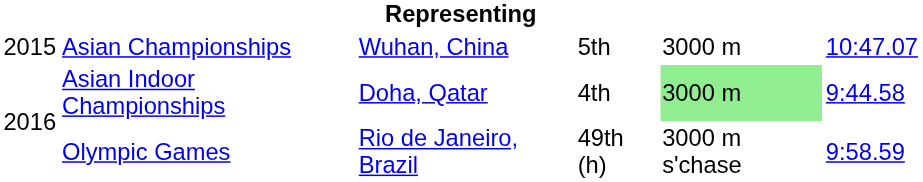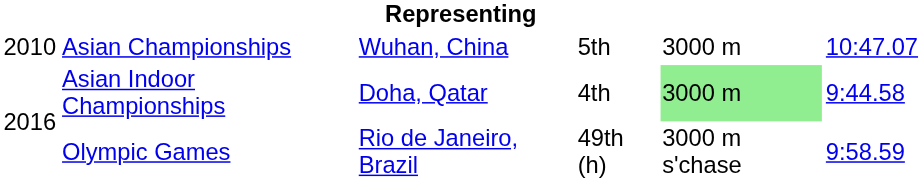 <table>
 <tr>
 <th colspan="6">Representing </th>
 </tr>
 <tr>
-<td>2015</td>
+<td>2010</td>
 <td><a href='#'>Asian Championships</a></td>
 <td><a href='#'>Wuhan, China</a></td>
 <td>5th</td>
 <td>3000 m</td>
 <td><a href='#'>10:47.07</a></td>
 </tr>
 <tr>
 <td rowspan=2>2016</td>
 <td><a href='#'>Asian Indoor Championships</a></td>
 <td><a href='#'>Doha, Qatar</a></td>
 <td>4th</td>
 <td style="background: lightgreen;">3000 m</td>
 <td><a href='#'>9:44.58</a></td>
 </tr>
 <tr>
 <td><a href='#'>Olympic Games</a></td>
 <td><a href='#'>Rio de Janeiro, Brazil</a></td>
 <td>49th (h)</td>
 <td>3000 m s'chase</td>
 <td><a href='#'>9:58.59</a></td>
 </tr>
 </table>
